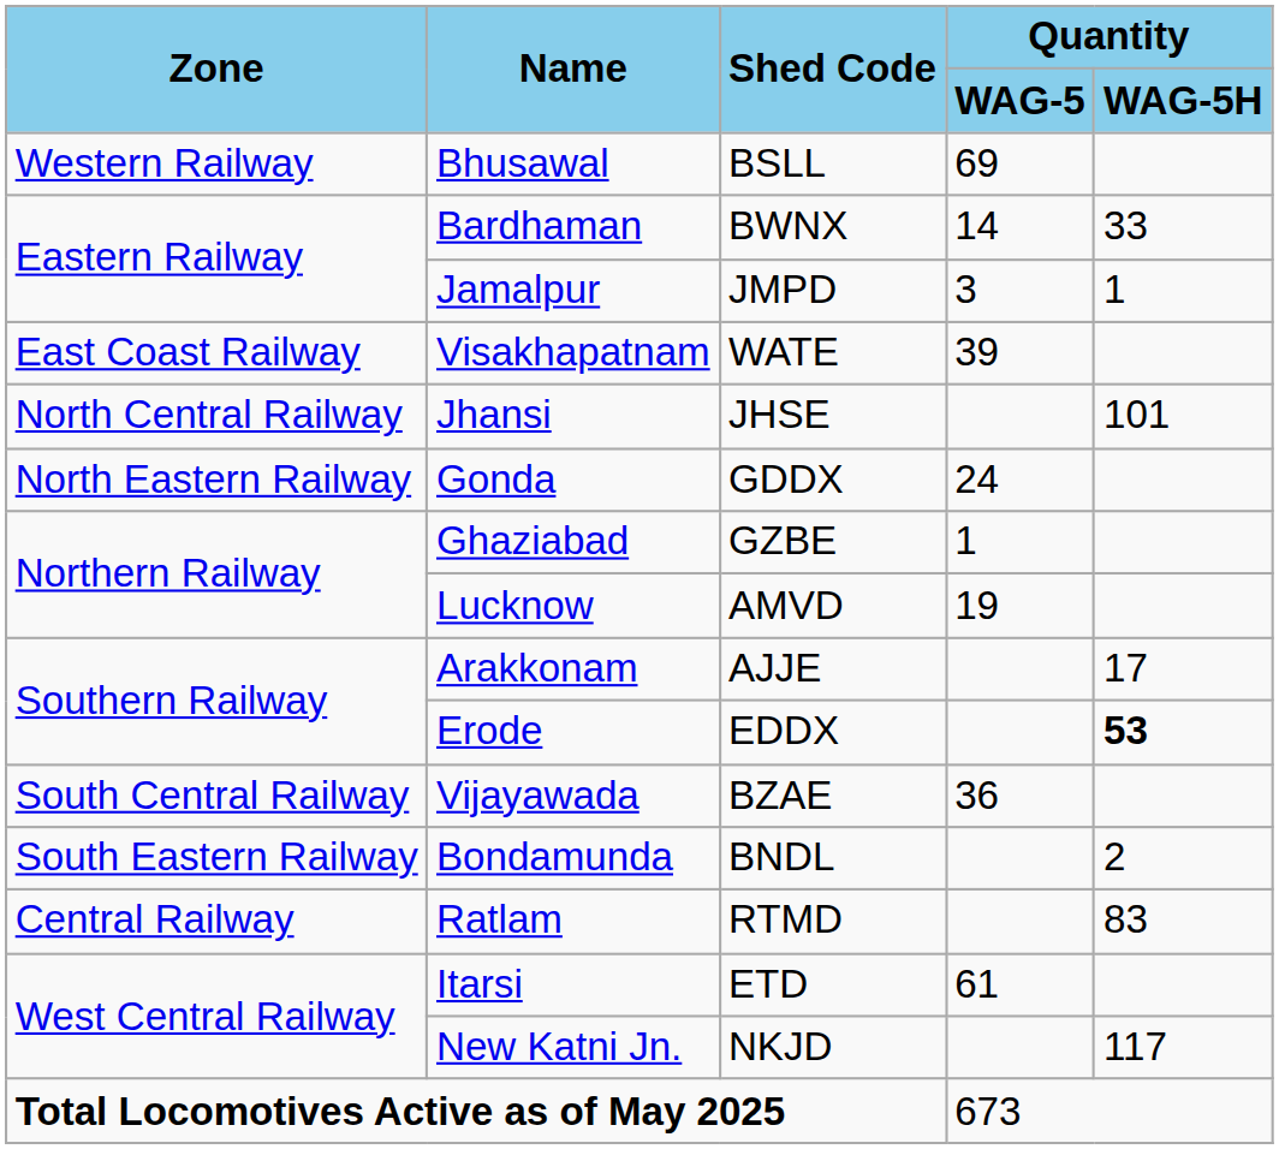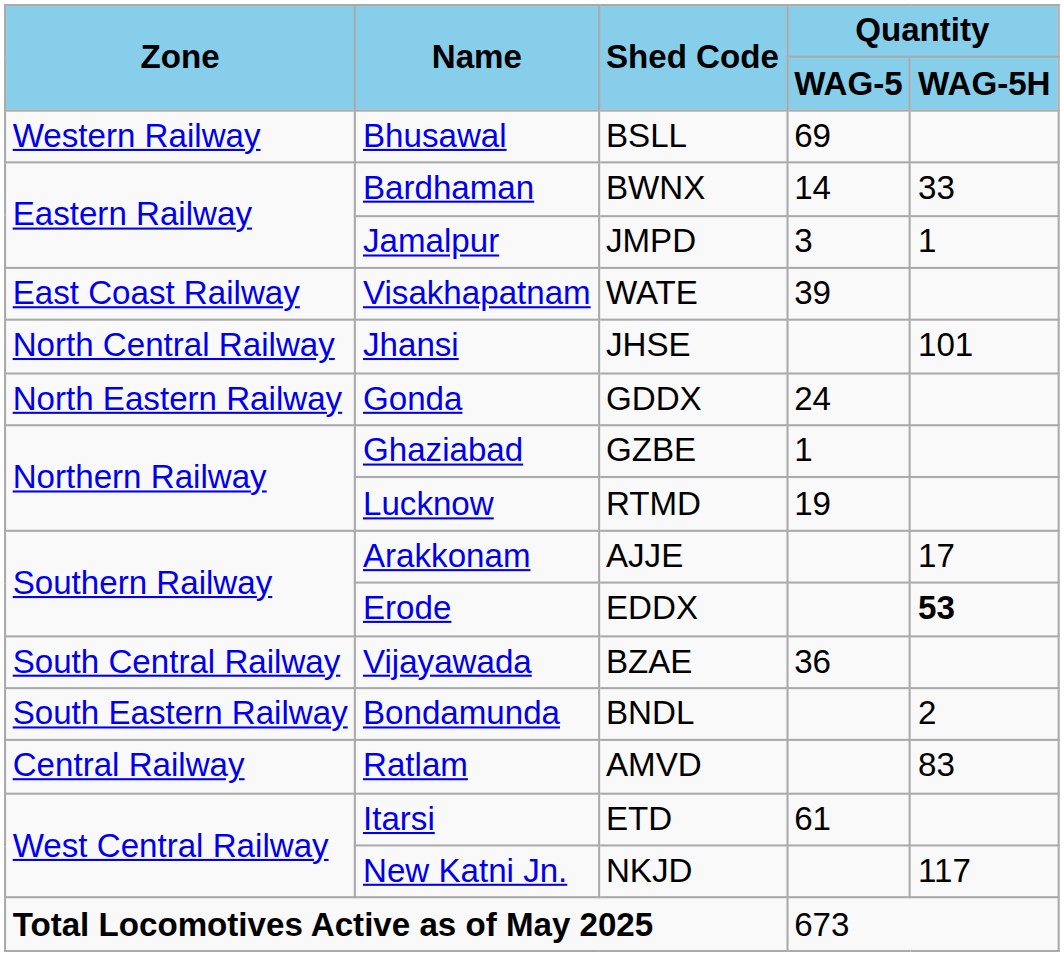 <table class="wikitable">
 <tr>
 <th rowspan="2" style="background:skyBlue;">Zone</th>
 <th rowspan="2" style="background:skyBlue;">Name</th>
 <th rowspan="2" style="background:skyBlue;">Shed Code</th>
 <th colspan="2" style="background:skyBlue;">Quantity</th>
 </tr>
 <tr>
 <th style="background:skyBlue;">WAG-5</th>
 <th style="background:skyBlue;">WAG-5H</th>
 </tr>
 <tr>
 <td><a href='#'>Western Railway</a></td>
 <td><a href='#'>Bhusawal</a></td>
 <td>BSLL</td>
 <td>69</td>
 <td></td>
 </tr>
 <tr>
 <td rowspan="2"><a href='#'>Eastern Railway</a></td>
 <td><a href='#'>Bardhaman</a></td>
 <td>BWNX</td>
 <td>14</td>
 <td>33</td>
 </tr>
 <tr>
 <td><a href='#'>Jamalpur</a></td>
 <td>JMPD</td>
 <td>3</td>
 <td>1</td>
 </tr>
 <tr>
 <td><a href='#'>East Coast Railway</a></td>
 <td><a href='#'>Visakhapatnam</a></td>
 <td>WATE</td>
 <td>39</td>
 <td></td>
 </tr>
 <tr>
 <td><a href='#'>North Central Railway</a></td>
 <td><a href='#'>Jhansi</a></td>
 <td>JHSE</td>
 <td></td>
 <td>101</td>
 </tr>
 <tr>
 <td><a href='#'>North Eastern Railway</a></td>
 <td><a href='#'>Gonda</a></td>
 <td>GDDX</td>
 <td>24</td>
 <td></td>
 </tr>
 <tr>
 <td rowspan="2"><a href='#'>Northern Railway</a></td>
 <td><a href='#'>Ghaziabad</a></td>
 <td>GZBE</td>
 <td>1</td>
 <td></td>
 </tr>
 <tr>
 <td><a href='#'>Lucknow</a></td>
-<td>AMVD</td>
+<td>RTMD</td>
 <td>19</td>
 <td></td>
 </tr>
 <tr>
 <td rowspan="2"><a href='#'>Southern Railway</a></td>
 <td><a href='#'>Arakkonam</a></td>
 <td>AJJE</td>
 <td></td>
 <td>17</td>
 </tr>
 <tr>
 <td><a href='#'>Erode</a></td>
 <td>EDDX</td>
 <td></td>
 <td><strong>53</strong></td>
 </tr>
 <tr>
 <td><a href='#'>South Central Railway</a></td>
 <td><a href='#'>Vijayawada</a></td>
 <td>BZAE</td>
 <td>36</td>
 <td></td>
 </tr>
 <tr>
 <td><a href='#'>South Eastern Railway</a></td>
 <td><a href='#'>Bondamunda</a></td>
 <td>BNDL</td>
 <td></td>
 <td>2</td>
 </tr>
 <tr>
 <td><a href='#'>Central Railway</a></td>
 <td><a href='#'>Ratlam</a></td>
-<td>RTMD</td>
+<td>AMVD</td>
 <td></td>
 <td>83</td>
 </tr>
 <tr>
 <td rowspan="2"><a href='#'>West Central Railway</a></td>
 <td><a href='#'>Itarsi</a></td>
 <td>ETD</td>
 <td>61</td>
 <td></td>
 </tr>
 <tr>
 <td><a href='#'>New Katni Jn.</a></td>
 <td>NKJD</td>
 <td></td>
 <td>117</td>
 </tr>
 <tr>
 <td colspan="3"><strong>Total Locomotives Active as of May 2025</strong></td>
 <td colspan="3">673</td>
 </tr>
 </table>
